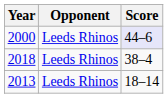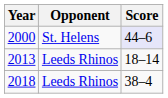 <table class="wikitable">
 <tr>
 <th>Year</th>
 <th>Opponent</th>
 <th>Score</th>
 </tr>
 <tr>
 <td><a href='#'>2000</a></td>
+<td><a href='#'>St. Helens</a></td>
+<td style="background: lavender;">44–6</td>
+</tr>
+<tr>
+<td><a href='#'>2013</a></td>
 <td><a href='#'>Leeds Rhinos</a></td>
-<td style="background: lavender;">44–6</td>
+<td>18–14</td>
 </tr>
 <tr>
 <td><a href='#'>2018</a></td>
 <td><a href='#'>Leeds Rhinos</a></td>
 <td>38–4</td>
 </tr>
-<tr>
-<td><a href='#'>2013</a></td>
-<td><a href='#'>Leeds Rhinos</a></td>
-<td>18–14</td>
-</tr>
 </table>
